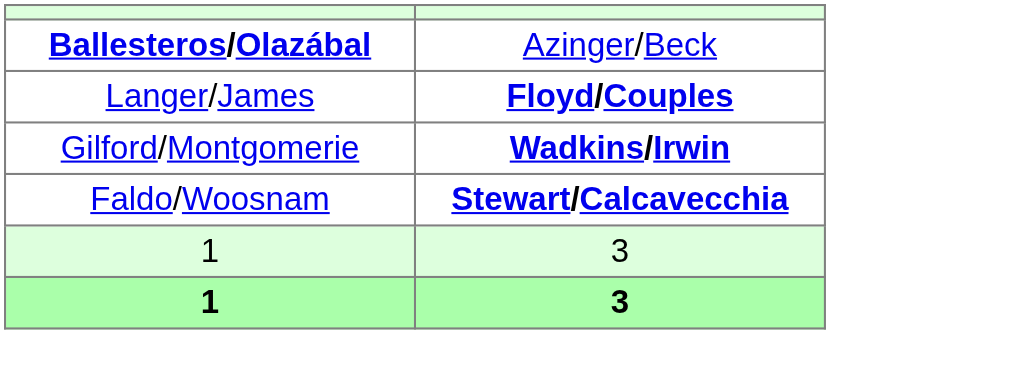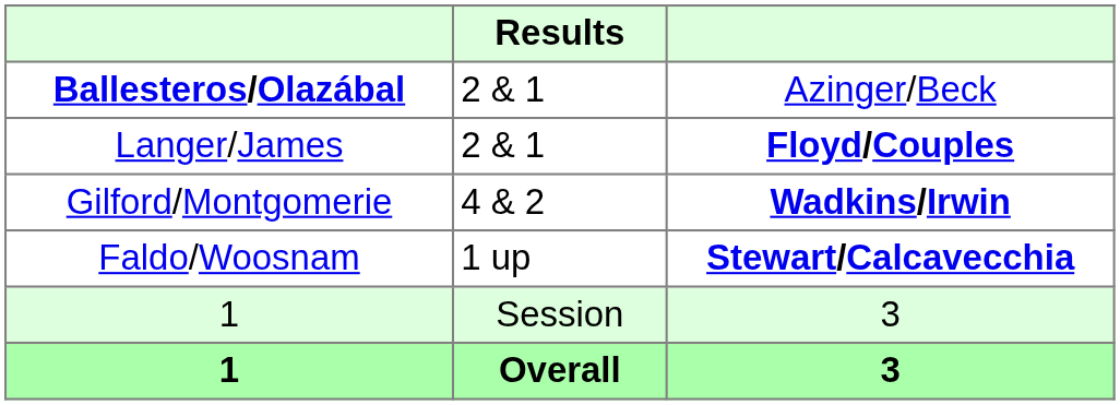 <table border="1" cellpadding="3" style="border-collapse:collapse; text-align:center;">
 <tr style="background:#dfd;">
 <th style="width:12em;"></th>
+<th style="width:5.5em;">Results</th>
 <th style="width:12em;"></th>
 </tr>
 <tr>
 <td><strong><a href='#'>Ballesteros</a>/<a href='#'>Olazábal</a></strong></td>
+<td align=left> 2 & 1</td>
 <td><a href='#'>Azinger</a>/<a href='#'>Beck</a></td>
 </tr>
 <tr>
 <td><a href='#'>Langer</a>/<a href='#'>James</a></td>
+<td align=left> 2 & 1</td>
 <td><strong><a href='#'>Floyd</a>/<a href='#'>Couples</a></strong></td>
 </tr>
 <tr>
 <td><a href='#'>Gilford</a>/<a href='#'>Montgomerie</a></td>
+<td align=left> 4 & 2</td>
 <td><strong><a href='#'>Wadkins</a>/<a href='#'>Irwin</a></strong></td>
 </tr>
 <tr>
 <td><a href='#'>Faldo</a>/<a href='#'>Woosnam</a></td>
+<td align=left> 1 up</td>
 <td><strong><a href='#'>Stewart</a>/<a href='#'>Calcavecchia</a></strong></td>
 </tr>
 <tr style="background:#dfd;">
 <td>1</td>
+<td>Session</td>
 <td>3</td>
 </tr>
 <tr style="background:#afa;">
 <th>1</th>
+<th>Overall</th>
 <th>3</th>
 </tr>
 </table>
